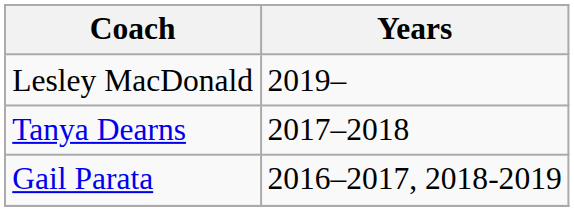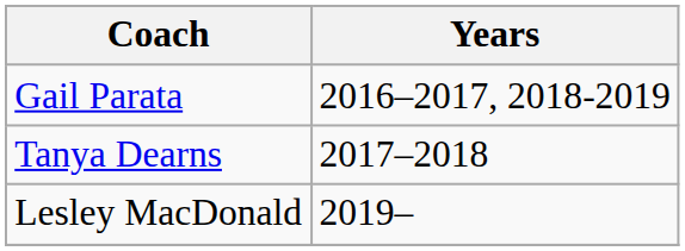 <table class="wikitable collapsible">
 <tr>
 <th>Coach</th>
 <th>Years</th>
 </tr>
 <tr>
-<td> Lesley MacDonald </td>
-<td>2019–</td>
+<td> <a href='#'>Gail Parata</a></td>
+<td>2016–2017, 2018-2019</td>
 </tr>
 <tr>
 <td> <a href='#'>Tanya Dearns</a></td>
 <td>2017–2018</td>
 </tr>
 <tr>
-<td> <a href='#'>Gail Parata</a></td>
-<td>2016–2017, 2018-2019</td>
+<td> Lesley MacDonald </td>
+<td>2019–</td>
 </tr>
 <tr>
 </tr>
 </table>
